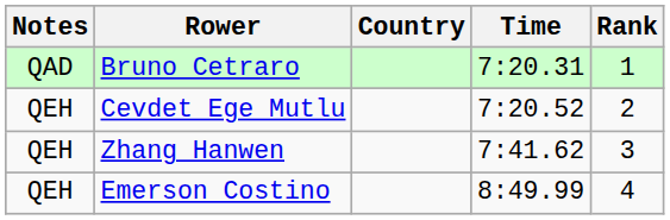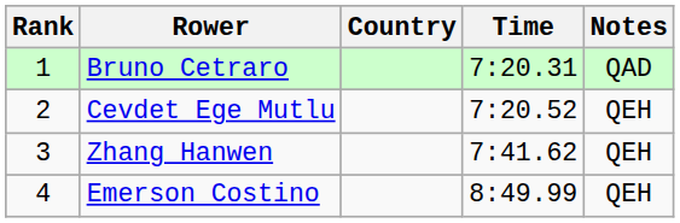 <table class="wikitable" style="text-align:center">
 <tr>
-<th>Notes</th>
+<th>Rank</th>
 <th>Rower</th>
 <th>Country</th>
 <th>Time</th>
-<th>Rank</th>
+<th>Notes</th>
 </tr>
 <tr bgcolor=ccffcc>
-<td>QAD</td>
+<td>1</td>
 <td align="left"><a href='#'>Bruno Cetraro</a></td>
 <td align="left"></td>
 <td>7:20.31</td>
-<td>1</td>
+<td>QAD</td>
 </tr>
 <tr>
-<td>QEH</td>
+<td>2</td>
 <td align="left"><a href='#'>Cevdet Ege Mutlu</a></td>
 <td align="left"></td>
 <td>7:20.52</td>
-<td>2</td>
+<td>QEH</td>
 </tr>
 <tr>
-<td>QEH</td>
+<td>3</td>
 <td align="left"><a href='#'>Zhang Hanwen</a></td>
 <td align="left"></td>
 <td>7:41.62</td>
-<td>3</td>
+<td>QEH</td>
 </tr>
 <tr>
-<td>QEH</td>
+<td>4</td>
 <td align="left"><a href='#'>Emerson Costino</a></td>
 <td align="left"></td>
 <td>8:49.99</td>
-<td>4</td>
+<td>QEH</td>
 </tr>
 </table>
